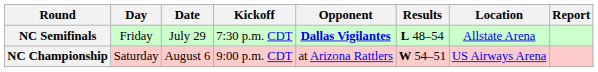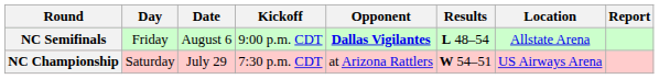 <table class="wikitable" style="font-size: 95%;">
 <tr>
 <th>Round</th>
 <th>Day</th>
 <th>Date</th>
 <th>Kickoff</th>
 <th>Opponent</th>
 <th>Results</th>
 <th>Location</th>
 <th>Report</th>
 </tr>
 <tr style= background:#ccffcc;>
 <th align="center">NC Semifinals</th>
 <td align="center">Friday</td>
-<td align="center">July 29</td>
-<td align="center">7:30 p.m. <a href='#'>CDT</a></td>
+<td align="center">August 6</td>
+<td align="center">9:00 p.m. <a href='#'>CDT</a></td>
 <td align="center"><strong><a href='#'>Dallas Vigilantes</a></strong></td>
 <td align="center"><strong>L</strong> 48–54</td>
 <td align="center"><a href='#'>Allstate Arena</a></td>
 <td align="center"></td>
 </tr>
 <tr style= background:#ffcccc;>
 <th align="center">NC Championship</th>
 <td align="center">Saturday</td>
-<td align="center">August 6</td>
-<td align="center">9:00 p.m. <a href='#'>CDT</a></td>
+<td align="center">July 29</td>
+<td align="center">7:30 p.m. <a href='#'>CDT</a></td>
 <td align="center">at <a href='#'>Arizona Rattlers</a></td>
 <td align="center"><strong>W</strong> 54–51</td>
 <td align="center"><a href='#'>US Airways Arena</a></td>
 <td align="center"></td>
 </tr>
 </table>
